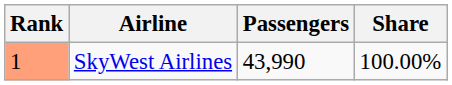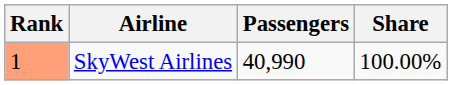 <table class="wikitable sortable" style="font-size: 95%">
 <tr>
 <th>Rank</th>
 <th>Airline</th>
 <th>Passengers</th>
 <th>Share</th>
 </tr>
 <tr>
 <td style="background: lightsalmon;">1</td>
 <td><a href='#'>SkyWest Airlines</a></td>
-<td>43,990</td>
+<td>40,990</td>
 <td>100.00%</td>
 </tr>
 </table>
